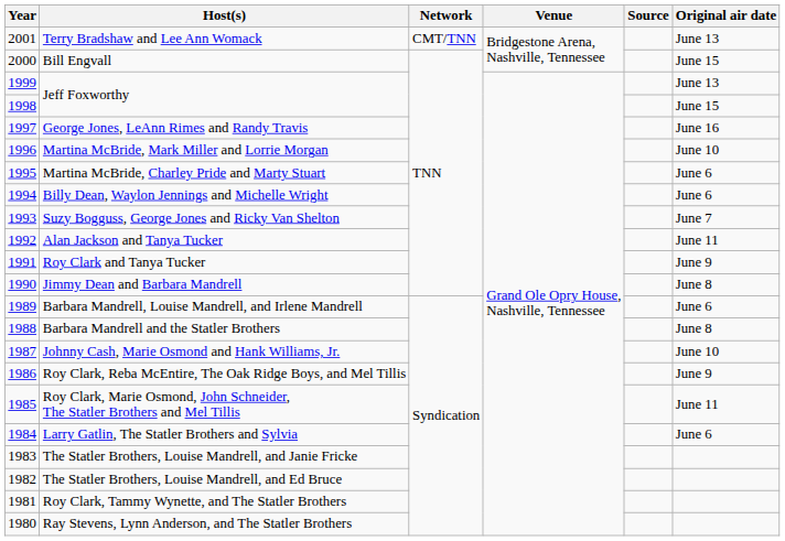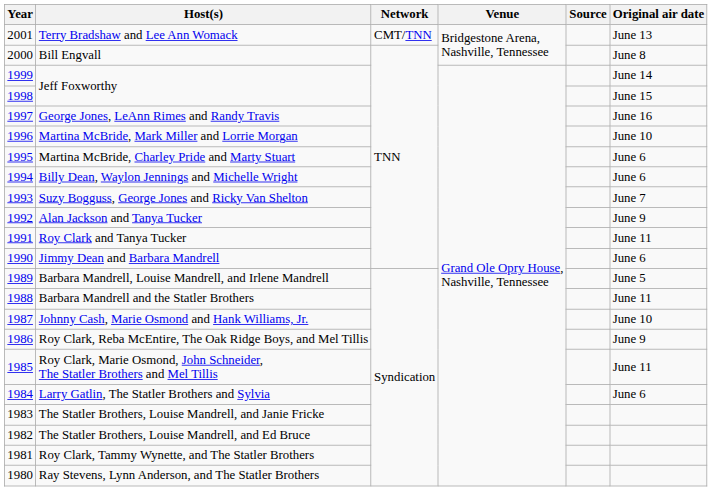 <table class="wikitable">
 <tr>
 <th>Year</th>
 <th>Host(s)</th>
 <th>Network</th>
 <th>Venue</th>
 <th>Source</th>
 <th>Original air date</th>
 </tr>
 <tr>
 <td>2001</td>
 <td><a href='#'>Terry Bradshaw</a> and <a href='#'>Lee Ann Womack</a></td>
 <td>CMT/<a href='#'>TNN</a></td>
 <td rowspan="2">Bridgestone Arena,<br>Nashville, Tennessee</td>
 <td></td>
 <td>June 13</td>
 </tr>
 <tr>
 <td>2000</td>
 <td>Bill Engvall</td>
 <td rowspan="11">TNN</td>
 <td></td>
-<td>June 15</td>
+<td>June 8</td>
 </tr>
 <tr>
 <td><a href='#'>1999</a></td>
 <td rowspan="2">Jeff Foxworthy</td>
 <td rowspan="20"><a href='#'>Grand Ole Opry House</a>,<br>Nashville, Tennessee</td>
 <td></td>
-<td>June 13</td>
+<td>June 14</td>
 </tr>
 <tr>
 <td><a href='#'>1998</a></td>
 <td></td>
 <td>June 15</td>
 </tr>
 <tr>
 <td><a href='#'>1997</a></td>
 <td><a href='#'>George Jones</a>, <a href='#'>LeAnn Rimes</a> and <a href='#'>Randy Travis</a></td>
 <td></td>
 <td>June 16</td>
 </tr>
 <tr>
 <td><a href='#'>1996</a></td>
 <td><a href='#'>Martina McBride</a>, <a href='#'>Mark Miller</a> and <a href='#'>Lorrie Morgan</a></td>
 <td></td>
 <td>June 10</td>
 </tr>
 <tr>
 <td><a href='#'>1995</a></td>
 <td>Martina McBride, <a href='#'>Charley Pride</a> and <a href='#'>Marty Stuart</a></td>
 <td></td>
 <td>June 6</td>
 </tr>
 <tr>
 <td><a href='#'>1994</a></td>
 <td><a href='#'>Billy Dean</a>, <a href='#'>Waylon Jennings</a> and <a href='#'>Michelle Wright</a></td>
 <td></td>
 <td>June 6</td>
 </tr>
 <tr>
 <td><a href='#'>1993</a></td>
 <td><a href='#'>Suzy Bogguss</a>, <a href='#'>George Jones</a> and <a href='#'>Ricky Van Shelton</a></td>
 <td></td>
 <td>June 7</td>
 </tr>
 <tr>
 <td><a href='#'>1992</a></td>
 <td><a href='#'>Alan Jackson</a> and <a href='#'>Tanya Tucker</a></td>
 <td></td>
-<td>June 11</td>
+<td>June 9</td>
 </tr>
 <tr>
 <td><a href='#'>1991</a></td>
 <td><a href='#'>Roy Clark</a> and Tanya Tucker</td>
 <td></td>
-<td>June 9</td>
+<td>June 11</td>
 </tr>
 <tr>
 <td><a href='#'>1990</a></td>
 <td><a href='#'>Jimmy Dean</a> and <a href='#'>Barbara Mandrell</a></td>
 <td></td>
-<td>June 8</td>
+<td>June 6</td>
 </tr>
 <tr>
 <td><a href='#'>1989</a></td>
 <td>Barbara Mandrell, Louise Mandrell, and Irlene Mandrell</td>
 <td rowspan="10">Syndication</td>
 <td></td>
-<td>June 6</td>
+<td>June 5</td>
 </tr>
 <tr>
 <td><a href='#'>1988</a></td>
 <td>Barbara Mandrell and the Statler Brothers</td>
 <td></td>
-<td>June 8</td>
+<td>June 11</td>
 </tr>
 <tr>
 <td><a href='#'>1987</a></td>
 <td><a href='#'>Johnny Cash</a>, <a href='#'>Marie Osmond</a> and <a href='#'>Hank Williams, Jr.</a></td>
 <td></td>
 <td>June 10</td>
 </tr>
 <tr>
 <td><a href='#'>1986</a></td>
 <td>Roy Clark, Reba McEntire, The Oak Ridge Boys, and Mel Tillis</td>
 <td></td>
 <td>June 9</td>
 </tr>
 <tr>
 <td><a href='#'>1985</a></td>
 <td>Roy Clark, Marie Osmond, <a href='#'>John Schneider</a>,<br><a href='#'>The Statler Brothers</a> and <a href='#'>Mel Tillis</a></td>
 <td></td>
 <td>June 11</td>
 </tr>
 <tr>
 <td><a href='#'>1984</a></td>
 <td><a href='#'>Larry Gatlin</a>, The Statler Brothers and <a href='#'>Sylvia</a></td>
 <td></td>
 <td>June 6</td>
 </tr>
 <tr>
 <td>1983</td>
 <td>The Statler Brothers, Louise Mandrell, and Janie Fricke</td>
 <td></td>
 <td></td>
 </tr>
 <tr>
 <td>1982</td>
 <td>The Statler Brothers, Louise Mandrell, and Ed Bruce</td>
 <td></td>
 <td></td>
 </tr>
 <tr>
 <td>1981</td>
 <td>Roy Clark, Tammy Wynette, and The Statler Brothers</td>
 <td></td>
 <td></td>
 </tr>
 <tr>
 <td>1980</td>
 <td>Ray Stevens, Lynn Anderson, and The Statler Brothers</td>
 <td></td>
 <td></td>
 </tr>
 </table>
